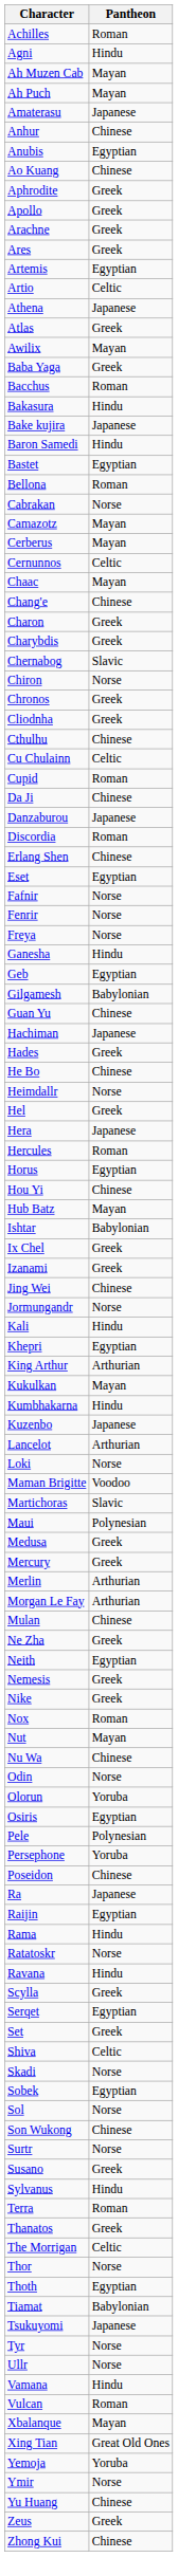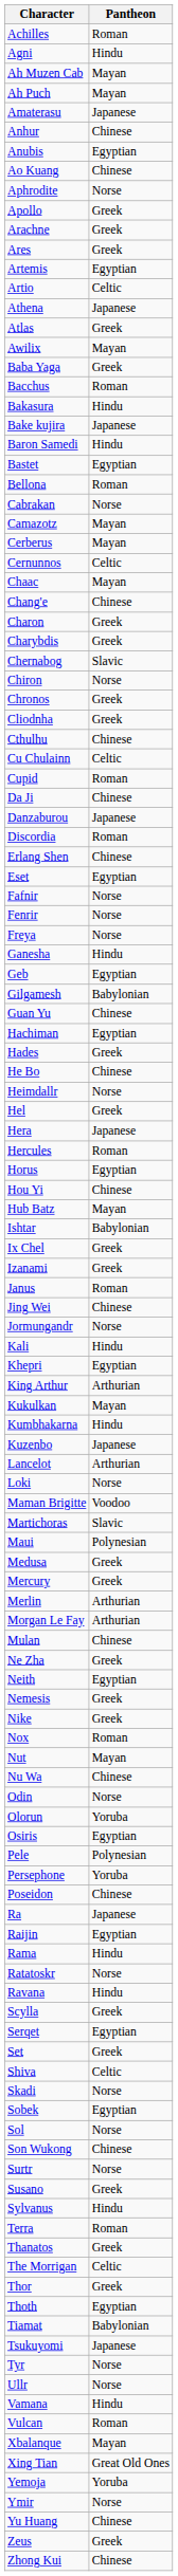 <table class="wikitable sortable">
 <tr>
 <th>Character</th>
 <th>Pantheon</th>
 </tr>
 <tr>
 <td><a href='#'>Achilles</a></td>
 <td>Roman</td>
 </tr>
 <tr>
 <td><a href='#'>Agni</a></td>
 <td>Hindu</td>
 </tr>
 <tr>
 <td><a href='#'>Ah Muzen Cab</a></td>
 <td>Mayan</td>
 </tr>
 <tr>
 <td><a href='#'>Ah Puch</a></td>
 <td>Mayan</td>
 </tr>
 <tr>
 <td><a href='#'>Amaterasu</a></td>
 <td>Japanese</td>
 </tr>
 <tr>
 <td><a href='#'>Anhur</a></td>
 <td>Chinese</td>
 </tr>
 <tr>
 <td><a href='#'>Anubis</a></td>
 <td>Egyptian</td>
 </tr>
 <tr>
 <td><a href='#'>Ao Kuang</a></td>
 <td>Chinese</td>
 </tr>
 <tr>
 <td><a href='#'>Aphrodite</a></td>
-<td>Greek</td>
+<td>Norse</td>
 </tr>
 <tr>
 <td><a href='#'>Apollo</a></td>
 <td>Greek</td>
 </tr>
 <tr>
 <td><a href='#'>Arachne</a></td>
 <td>Greek</td>
 </tr>
 <tr>
 <td><a href='#'>Ares</a></td>
 <td>Greek</td>
 </tr>
 <tr>
 <td><a href='#'>Artemis</a></td>
 <td>Egyptian</td>
 </tr>
 <tr>
 <td><a href='#'>Artio</a></td>
 <td>Celtic</td>
 </tr>
 <tr>
 <td><a href='#'>Athena</a></td>
 <td>Japanese</td>
 </tr>
 <tr>
 <td><a href='#'>Atlas</a></td>
 <td>Greek</td>
 </tr>
 <tr>
 <td><a href='#'>Awilix</a></td>
 <td>Mayan</td>
 </tr>
 <tr>
 <td><a href='#'>Baba Yaga</a></td>
 <td>Greek</td>
 </tr>
 <tr>
 <td><a href='#'>Bacchus</a></td>
 <td>Roman</td>
 </tr>
 <tr>
 <td><a href='#'>Bakasura</a></td>
 <td>Hindu</td>
 </tr>
 <tr>
 <td><a href='#'>Bake kujira</a></td>
 <td>Japanese</td>
 </tr>
 <tr>
 <td><a href='#'>Baron Samedi</a></td>
 <td>Hindu</td>
 </tr>
 <tr>
 <td><a href='#'>Bastet</a></td>
 <td>Egyptian</td>
 </tr>
 <tr>
 <td><a href='#'>Bellona</a></td>
 <td>Roman</td>
 </tr>
 <tr>
 <td><a href='#'>Cabrakan</a></td>
 <td>Norse</td>
 </tr>
 <tr>
 <td><a href='#'>Camazotz</a></td>
 <td>Mayan</td>
 </tr>
 <tr>
 <td><a href='#'>Cerberus</a></td>
 <td>Mayan</td>
 </tr>
 <tr>
 <td><a href='#'>Cernunnos</a></td>
 <td>Celtic</td>
 </tr>
 <tr>
 <td><a href='#'>Chaac</a></td>
 <td>Mayan</td>
 </tr>
 <tr>
 <td><a href='#'>Chang'e</a></td>
 <td>Chinese</td>
 </tr>
 <tr>
 <td><a href='#'>Charon</a></td>
 <td>Greek</td>
 </tr>
 <tr>
 <td><a href='#'>Charybdis</a></td>
 <td>Greek</td>
 </tr>
 <tr>
 <td><a href='#'>Chernabog</a></td>
 <td>Slavic</td>
 </tr>
 <tr>
 <td><a href='#'>Chiron</a></td>
 <td>Norse</td>
 </tr>
 <tr>
 <td><a href='#'>Chronos</a></td>
 <td>Greek</td>
 </tr>
 <tr>
 <td><a href='#'>Cliodnha</a></td>
 <td>Greek</td>
 </tr>
 <tr>
 <td><a href='#'>Cthulhu</a></td>
 <td>Chinese</td>
 </tr>
 <tr>
 <td><a href='#'>Cu Chulainn</a></td>
 <td>Celtic</td>
 </tr>
 <tr>
 <td><a href='#'>Cupid</a></td>
 <td>Roman</td>
 </tr>
 <tr>
 <td><a href='#'>Da Ji</a></td>
 <td>Chinese</td>
 </tr>
 <tr>
 <td><a href='#'>Danzaburou</a></td>
 <td>Japanese</td>
 </tr>
 <tr>
 <td><a href='#'>Discordia</a></td>
 <td>Roman</td>
 </tr>
 <tr>
 <td><a href='#'>Erlang Shen</a></td>
 <td>Chinese</td>
 </tr>
 <tr>
 <td><a href='#'>Eset</a></td>
 <td>Egyptian</td>
 </tr>
 <tr>
 <td><a href='#'>Fafnir</a></td>
 <td>Norse</td>
 </tr>
 <tr>
 <td><a href='#'>Fenrir</a></td>
 <td>Norse</td>
 </tr>
 <tr>
 <td><a href='#'>Freya</a></td>
 <td>Norse</td>
 </tr>
 <tr>
 <td><a href='#'>Ganesha</a></td>
 <td>Hindu</td>
 </tr>
 <tr>
 <td><a href='#'>Geb</a></td>
 <td>Egyptian</td>
 </tr>
 <tr>
 <td><a href='#'>Gilgamesh</a></td>
 <td>Babylonian</td>
 </tr>
 <tr>
 <td><a href='#'>Guan Yu</a></td>
 <td>Chinese</td>
 </tr>
 <tr>
 <td><a href='#'>Hachiman</a></td>
-<td>Japanese</td>
+<td>Egyptian</td>
 </tr>
 <tr>
 <td><a href='#'>Hades</a></td>
 <td>Greek</td>
 </tr>
 <tr>
 <td><a href='#'>He Bo</a></td>
 <td>Chinese</td>
 </tr>
 <tr>
 <td><a href='#'>Heimdallr</a></td>
 <td>Norse</td>
 </tr>
 <tr>
 <td><a href='#'>Hel</a></td>
 <td>Greek</td>
 </tr>
 <tr>
 <td><a href='#'>Hera</a></td>
 <td>Japanese</td>
 </tr>
 <tr>
 <td><a href='#'>Hercules</a></td>
 <td>Roman</td>
 </tr>
 <tr>
 <td><a href='#'>Horus</a></td>
 <td>Egyptian</td>
 </tr>
 <tr>
 <td><a href='#'>Hou Yi</a></td>
 <td>Chinese</td>
 </tr>
 <tr>
 <td><a href='#'>Hub Batz</a></td>
 <td>Mayan</td>
 </tr>
 <tr>
 <td><a href='#'>Ishtar</a></td>
 <td>Babylonian</td>
 </tr>
 <tr>
 <td><a href='#'>Ix Chel</a></td>
 <td>Greek</td>
 </tr>
 <tr>
 <td><a href='#'>Izanami</a></td>
 <td>Greek</td>
+</tr>
+<tr>
+<td><a href='#'>Janus</a></td>
+<td>Roman</td>
 </tr>
 <tr>
 <td><a href='#'>Jing Wei</a></td>
 <td>Chinese</td>
 </tr>
 <tr>
 <td><a href='#'>Jormungandr</a></td>
 <td>Norse</td>
 </tr>
 <tr>
 <td><a href='#'>Kali</a></td>
 <td>Hindu</td>
 </tr>
 <tr>
 <td><a href='#'>Khepri</a></td>
 <td>Egyptian</td>
 </tr>
 <tr>
 <td><a href='#'>King Arthur</a></td>
 <td>Arthurian</td>
 </tr>
 <tr>
 <td><a href='#'>Kukulkan</a></td>
 <td>Mayan</td>
 </tr>
 <tr>
 <td><a href='#'>Kumbhakarna</a></td>
 <td>Hindu</td>
 </tr>
 <tr>
 <td><a href='#'>Kuzenbo</a></td>
 <td>Japanese</td>
 </tr>
 <tr>
 <td><a href='#'>Lancelot</a></td>
 <td>Arthurian</td>
 </tr>
 <tr>
 <td><a href='#'>Loki</a></td>
 <td>Norse</td>
 </tr>
 <tr>
 <td><a href='#'>Maman Brigitte</a></td>
 <td>Voodoo</td>
 </tr>
 <tr>
 <td><a href='#'>Martichoras</a></td>
 <td>Slavic</td>
 </tr>
 <tr>
 <td><a href='#'>Maui</a></td>
 <td>Polynesian</td>
 </tr>
 <tr>
 <td><a href='#'>Medusa</a></td>
 <td>Greek</td>
 </tr>
 <tr>
 <td><a href='#'>Mercury</a></td>
 <td>Greek</td>
 </tr>
 <tr>
 <td><a href='#'>Merlin</a></td>
 <td>Arthurian</td>
 </tr>
 <tr>
 <td><a href='#'>Morgan Le Fay</a></td>
 <td>Arthurian</td>
 </tr>
 <tr>
 <td><a href='#'>Mulan</a></td>
 <td>Chinese</td>
 </tr>
 <tr>
 <td><a href='#'>Ne Zha</a></td>
 <td>Greek</td>
 </tr>
 <tr>
 <td><a href='#'>Neith</a></td>
 <td>Egyptian</td>
 </tr>
 <tr>
 <td><a href='#'>Nemesis</a></td>
 <td>Greek</td>
 </tr>
 <tr>
 <td><a href='#'>Nike</a></td>
 <td>Greek</td>
 </tr>
 <tr>
 <td><a href='#'>Nox</a></td>
 <td>Roman</td>
 </tr>
 <tr>
 <td><a href='#'>Nut</a></td>
 <td>Mayan</td>
 </tr>
 <tr>
 <td><a href='#'>Nu Wa</a></td>
 <td>Chinese</td>
 </tr>
 <tr>
 <td><a href='#'>Odin</a></td>
 <td>Norse</td>
 </tr>
 <tr>
 <td><a href='#'>Olorun</a></td>
 <td>Yoruba</td>
 </tr>
 <tr>
 <td><a href='#'>Osiris</a></td>
 <td>Egyptian</td>
 </tr>
 <tr>
 <td><a href='#'>Pele</a></td>
 <td>Polynesian</td>
 </tr>
 <tr>
 <td><a href='#'>Persephone</a></td>
 <td>Yoruba</td>
 </tr>
 <tr>
 <td><a href='#'>Poseidon</a></td>
 <td>Chinese</td>
 </tr>
 <tr>
 <td><a href='#'>Ra</a></td>
 <td>Japanese</td>
 </tr>
 <tr>
 <td><a href='#'>Raijin</a></td>
 <td>Egyptian</td>
 </tr>
 <tr>
 <td><a href='#'>Rama</a></td>
 <td>Hindu</td>
 </tr>
 <tr>
 <td><a href='#'>Ratatoskr</a></td>
 <td>Norse</td>
 </tr>
 <tr>
 <td><a href='#'>Ravana</a></td>
 <td>Hindu</td>
 </tr>
 <tr>
 <td><a href='#'>Scylla</a></td>
 <td>Greek</td>
 </tr>
 <tr>
 <td><a href='#'>Serqet</a></td>
 <td>Egyptian</td>
 </tr>
 <tr>
 <td><a href='#'>Set</a></td>
 <td>Greek</td>
 </tr>
 <tr>
 <td><a href='#'>Shiva</a></td>
 <td>Celtic</td>
 </tr>
 <tr>
 <td><a href='#'>Skadi</a></td>
 <td>Norse</td>
 </tr>
 <tr>
 <td><a href='#'>Sobek</a></td>
 <td>Egyptian</td>
 </tr>
 <tr>
 <td><a href='#'>Sol</a></td>
 <td>Norse</td>
 </tr>
 <tr>
 <td><a href='#'>Son Wukong</a></td>
 <td>Chinese</td>
 </tr>
 <tr>
 <td><a href='#'>Surtr</a></td>
 <td>Norse</td>
 </tr>
 <tr>
 <td><a href='#'>Susano</a></td>
 <td>Greek</td>
 </tr>
 <tr>
 <td><a href='#'>Sylvanus</a></td>
 <td>Hindu</td>
 </tr>
 <tr>
 <td><a href='#'>Terra</a></td>
 <td>Roman</td>
 </tr>
 <tr>
 <td><a href='#'>Thanatos</a></td>
 <td>Greek</td>
 </tr>
 <tr>
 <td><a href='#'>The Morrigan</a></td>
 <td>Celtic</td>
 </tr>
 <tr>
 <td><a href='#'>Thor</a></td>
-<td>Norse</td>
+<td>Greek</td>
 </tr>
 <tr>
 <td><a href='#'>Thoth</a></td>
 <td>Egyptian</td>
 </tr>
 <tr>
 <td><a href='#'>Tiamat</a></td>
 <td>Babylonian</td>
 </tr>
 <tr>
 <td><a href='#'>Tsukuyomi</a></td>
 <td>Japanese</td>
 </tr>
 <tr>
 <td><a href='#'>Tyr</a></td>
 <td>Norse</td>
 </tr>
 <tr>
 <td><a href='#'>Ullr</a></td>
 <td>Norse</td>
 </tr>
 <tr>
 <td><a href='#'>Vamana</a></td>
 <td>Hindu</td>
 </tr>
 <tr>
 <td><a href='#'>Vulcan</a></td>
 <td>Roman</td>
 </tr>
 <tr>
 <td><a href='#'>Xbalanque</a></td>
 <td>Mayan</td>
 </tr>
 <tr>
 <td><a href='#'>Xing Tian</a></td>
 <td>Great Old Ones</td>
 </tr>
 <tr>
 <td><a href='#'>Yemoja</a></td>
 <td>Yoruba</td>
 </tr>
 <tr>
 <td><a href='#'>Ymir</a></td>
 <td>Norse</td>
 </tr>
 <tr>
 <td><a href='#'>Yu Huang</a></td>
 <td>Chinese</td>
 </tr>
 <tr>
 <td><a href='#'>Zeus</a></td>
 <td>Greek</td>
 </tr>
 <tr>
 <td><a href='#'>Zhong Kui</a></td>
 <td>Chinese</td>
 </tr>
 </table>
